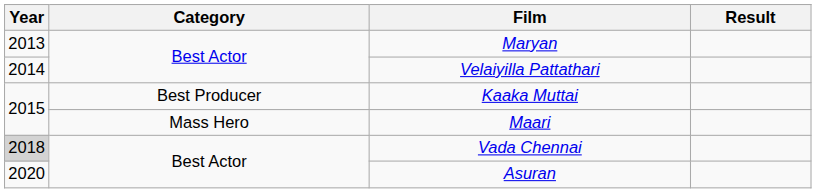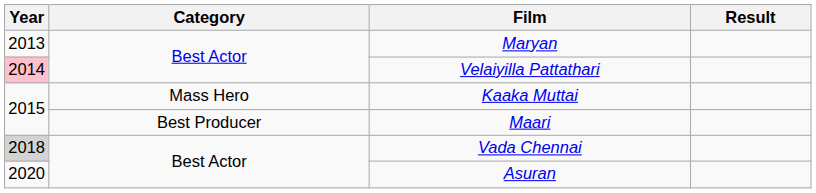 <table class="wikitable" style="width:62%;">
 <tr>
 <th width=5%>Year</th>
 <th width=40%>Category</th>
 <th style="width:40%;">Film</th>
 <th style="width:15%;">Result</th>
 </tr>
 <tr>
 <td style="text-align:center;">2013</td>
 <td rowspan="2" style="text-align:center;"><a href='#'>Best Actor</a></td>
 <td style="text-align:center;"><em><a href='#'>Maryan</a></em></td>
 <td></td>
 </tr>
 <tr>
-<td style="text-align:center;">2014</td>
+<td style="background: pink; text-align:center;">2014</td>
 <td style="text-align:center;"><em><a href='#'>Velaiyilla Pattathari</a></em></td>
 <td></td>
 </tr>
 <tr>
 <td rowspan="2" style="text-align:center;">2015</td>
-<td style="text-align:center;">Best Producer</td>
+<td style="text-align:center;">Mass Hero</td>
 <td style="text-align:center;"><em><a href='#'>Kaaka Muttai</a></em></td>
 <td></td>
 </tr>
 <tr>
-<td style="text-align:center;">Mass Hero</td>
+<td style="text-align:center;">Best Producer</td>
 <td style="text-align:center;"><em><a href='#'>Maari</a></em></td>
 <td></td>
 </tr>
 <tr>
 <td style="background: lightgrey; text-align:center;">2018</td>
 <td rowspan="2" style="text-align:center;">Best Actor</td>
 <td style="text-align:center;"><em><a href='#'>Vada Chennai</a></em></td>
 <td></td>
 </tr>
 <tr>
 <td style="text-align:center;">2020</td>
 <td style="text-align:center;"><em><a href='#'>Asuran</a></em></td>
 <td></td>
 </tr>
 </table>
